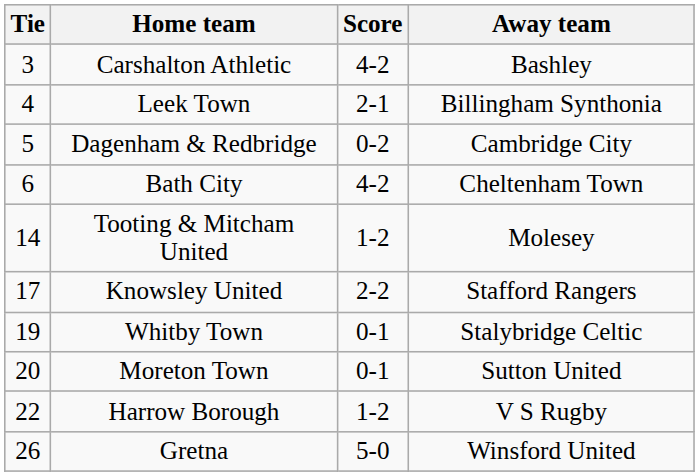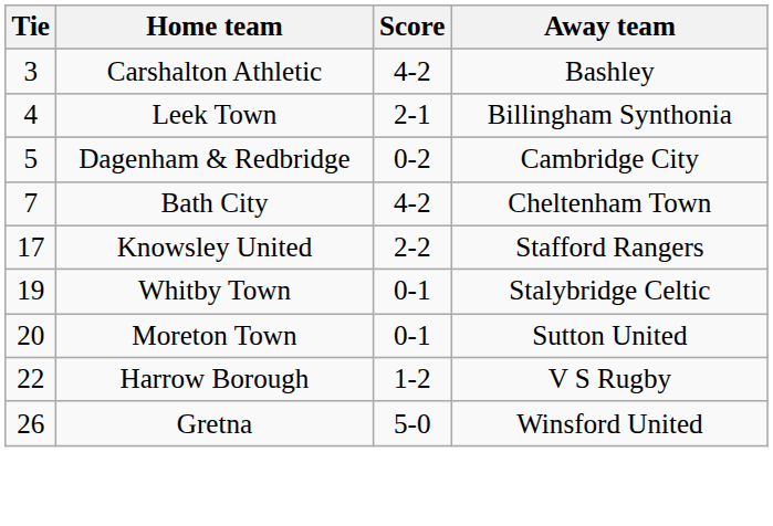 <table class="wikitable" style="text-align:center;">
 <tr>
 <th width=20>Tie</th>
 <th width=175>Home team</th>
 <th width=20>Score</th>
 <th width=175>Away team</th>
 </tr>
 <tr>
 <td>3</td>
 <td>Carshalton Athletic</td>
 <td>4-2</td>
 <td>Bashley</td>
 </tr>
 <tr>
 <td>4</td>
 <td>Leek Town</td>
 <td>2-1</td>
 <td>Billingham Synthonia</td>
 </tr>
 <tr>
 <td>5</td>
 <td>Dagenham & Redbridge</td>
 <td>0-2</td>
 <td>Cambridge City</td>
 </tr>
 <tr>
-<td>6</td>
+<td>7</td>
 <td>Bath City</td>
 <td>4-2</td>
 <td>Cheltenham Town</td>
-</tr>
-<tr>
-<td>14</td>
-<td>Tooting & Mitcham United</td>
-<td>1-2</td>
-<td>Molesey</td>
 </tr>
 <tr>
 <td>17</td>
 <td>Knowsley United</td>
 <td>2-2</td>
 <td>Stafford Rangers</td>
 </tr>
 <tr>
 <td>19</td>
 <td>Whitby Town</td>
 <td>0-1</td>
 <td>Stalybridge Celtic</td>
 </tr>
 <tr>
 <td>20</td>
 <td>Moreton Town</td>
 <td>0-1</td>
 <td>Sutton United</td>
 </tr>
 <tr>
 <td>22</td>
 <td>Harrow Borough</td>
 <td>1-2</td>
 <td>V S Rugby</td>
 </tr>
 <tr>
 <td>26</td>
 <td>Gretna</td>
 <td>5-0</td>
 <td>Winsford United</td>
 </tr>
 </table>
